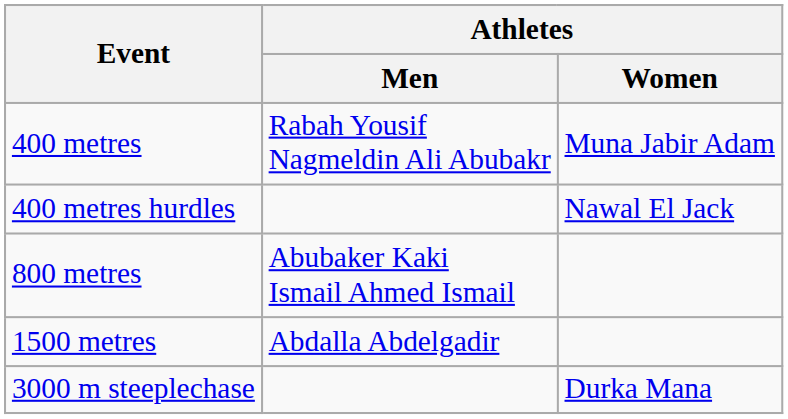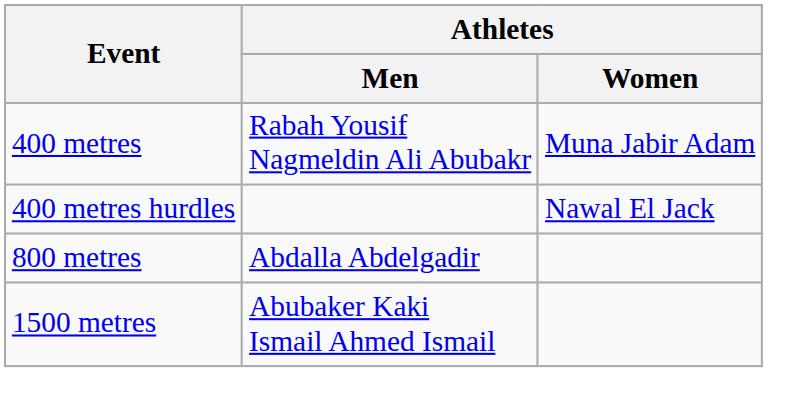 <table class=wikitable style="font-size:90%">
 <tr>
 <th rowspan=2>Event</th>
 <th colspan=2>Athletes</th>
 </tr>
 <tr>
 <th>Men</th>
 <th>Women</th>
 </tr>
 <tr>
 <td><a href='#'>400 metres</a></td>
 <td><a href='#'>Rabah Yousif</a><br><a href='#'>Nagmeldin Ali Abubakr</a></td>
 <td><a href='#'>Muna Jabir Adam</a></td>
 </tr>
 <tr>
 <td><a href='#'>400 metres hurdles</a></td>
 <td></td>
 <td><a href='#'>Nawal El Jack</a></td>
 </tr>
 <tr>
 <td><a href='#'>800 metres</a></td>
-<td><a href='#'>Abubaker Kaki</a><br><a href='#'>Ismail Ahmed Ismail</a></td>
+<td><a href='#'>Abdalla Abdelgadir</a></td>
 <td></td>
 </tr>
 <tr>
 <td><a href='#'>1500 metres</a></td>
-<td><a href='#'>Abdalla Abdelgadir</a></td>
+<td><a href='#'>Abubaker Kaki</a><br><a href='#'>Ismail Ahmed Ismail</a></td>
 <td></td>
 </tr>
-<tr>
-<td><a href='#'>3000 m steeplechase</a></td>
-<td></td>
-<td><a href='#'>Durka Mana</a></td>
-</tr>
 </table>
